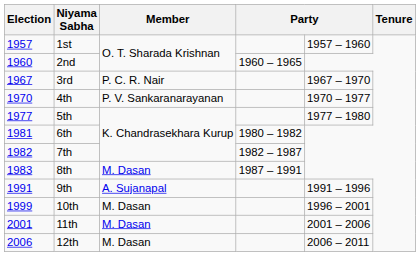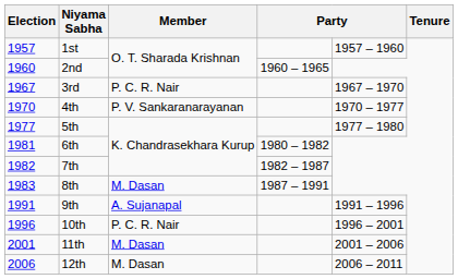 <table class="wikitable sortable">
 <tr>
 <th>Election</th>
 <th>Niyama<br>Sabha</th>
 <th>Member</th>
 <th colspan="2">Party</th>
 <th>Tenure</th>
 </tr>
 <tr>
 <td><a href='#'>1957</a></td>
 <td>1st</td>
 <td rowspan="2">O. T. Sharada Krishnan</td>
 <td></td>
 <td>1957 – 1960</td>
 </tr>
 <tr>
 <td><a href='#'>1960</a></td>
 <td>2nd</td>
 <td>1960 – 1965</td>
 </tr>
 <tr>
 <td><a href='#'>1967</a></td>
 <td>3rd</td>
 <td>P. C. R. Nair</td>
 <td></td>
 <td>1967 – 1970</td>
 </tr>
 <tr>
 <td><a href='#'>1970</a></td>
 <td>4th</td>
 <td>P. V. Sankaranarayanan</td>
 <td></td>
 <td>1970 – 1977</td>
 </tr>
 <tr>
 <td><a href='#'>1977</a></td>
 <td>5th</td>
 <td rowspan="3">K. Chandrasekhara Kurup</td>
 <td></td>
 <td>1977 – 1980</td>
 </tr>
 <tr>
 <td><a href='#'>1981</a></td>
 <td>6th</td>
 <td>1980 – 1982</td>
 </tr>
 <tr>
 <td><a href='#'>1982</a></td>
 <td>7th</td>
 <td>1982 – 1987</td>
 </tr>
 <tr>
 <td><a href='#'>1983</a></td>
 <td>8th</td>
 <td><a href='#'>M. Dasan</a></td>
 <td>1987 – 1991</td>
 </tr>
 <tr>
 <td><a href='#'>1991</a></td>
 <td>9th</td>
 <td><a href='#'>A. Sujanapal</a></td>
 <td></td>
 <td>1991 – 1996</td>
 </tr>
 <tr>
-<td><a href='#'>1999</a></td>
+<td><a href='#'>1996</a></td>
 <td>10th</td>
-<td>M. Dasan</td>
+<td>P. C. R. Nair</td>
 <td></td>
 <td>1996 – 2001</td>
 </tr>
 <tr>
 <td><a href='#'>2001</a></td>
 <td>11th</td>
 <td><a href='#'>M. Dasan</a></td>
 <td></td>
 <td>2001 – 2006</td>
 </tr>
 <tr>
 <td><a href='#'>2006</a></td>
 <td>12th</td>
 <td>M. Dasan</td>
 <td></td>
 <td>2006 – 2011</td>
 </tr>
 </table>
